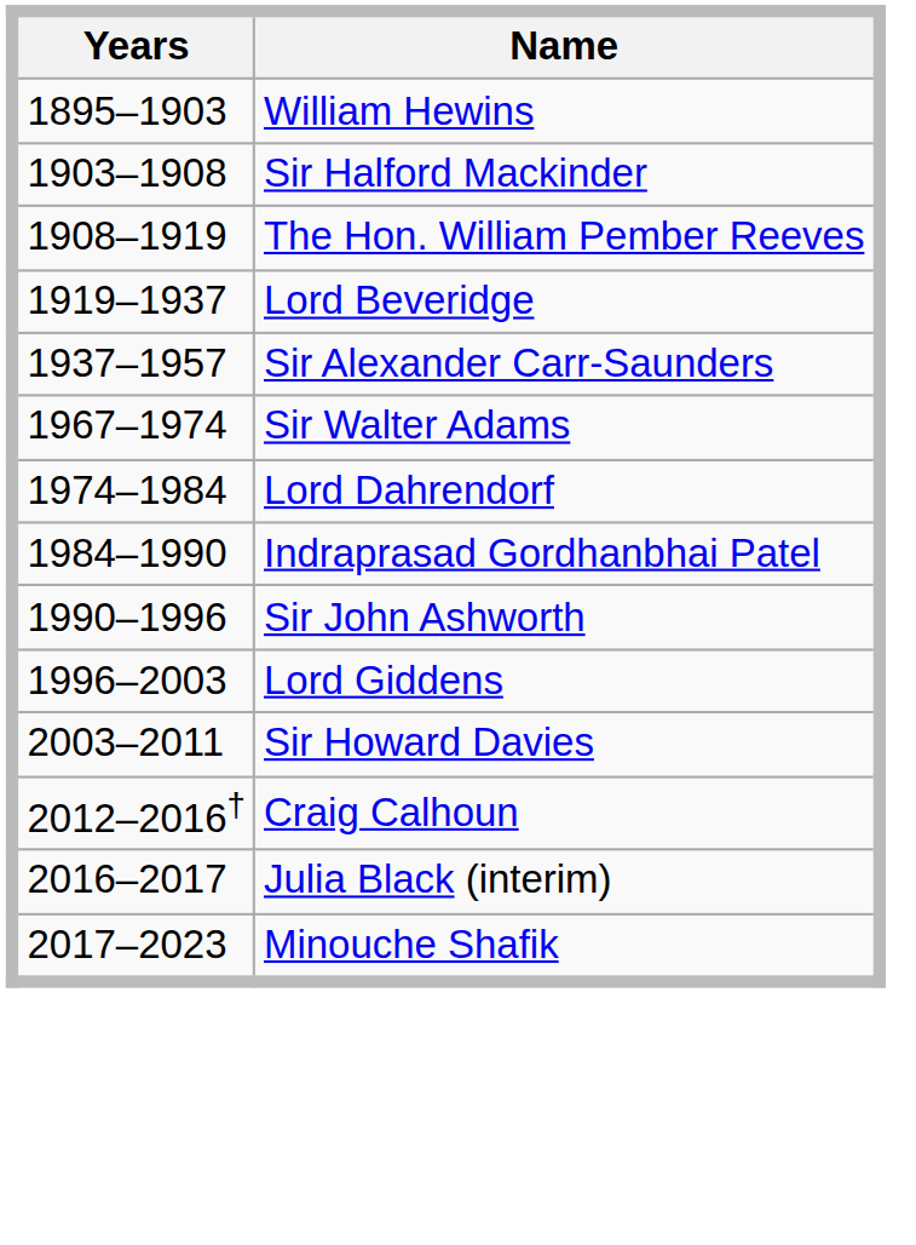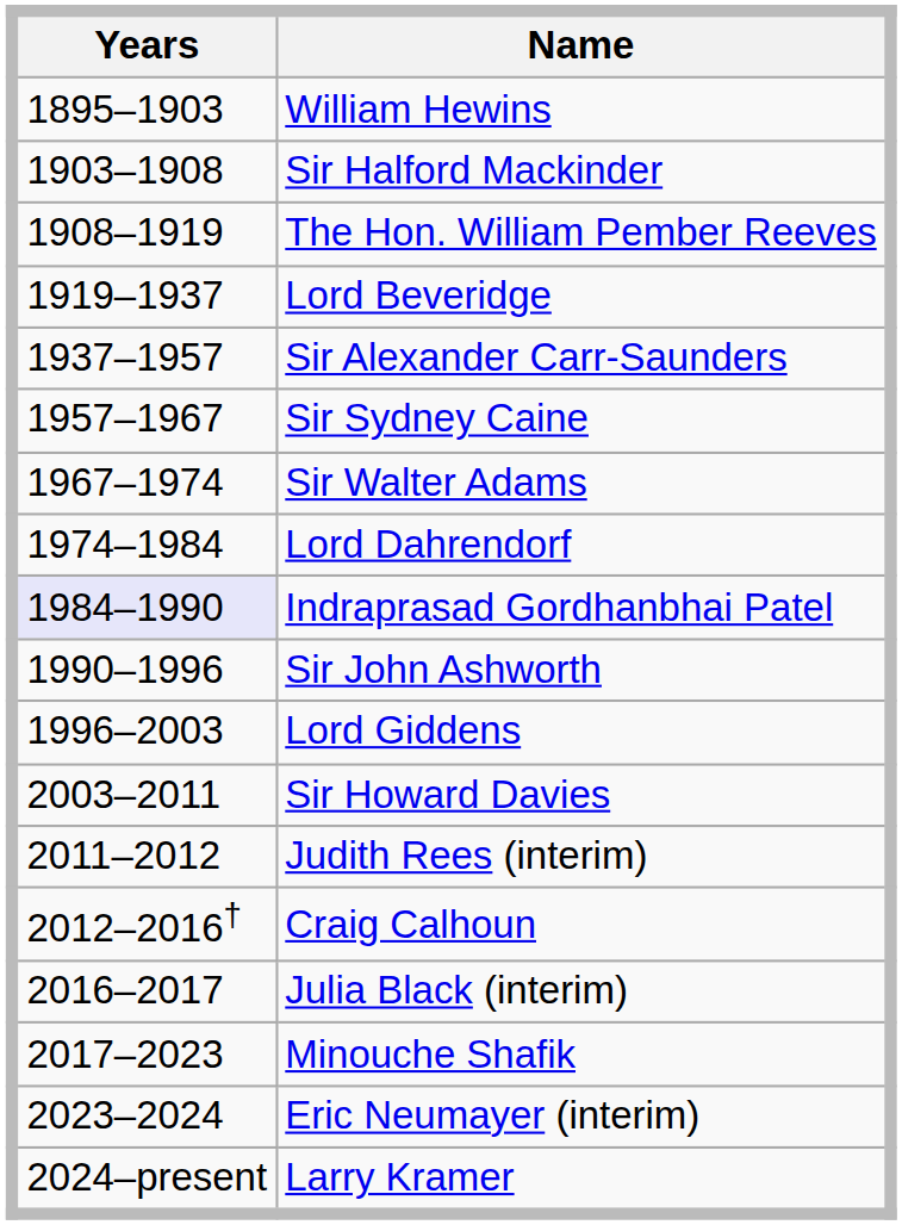 <table class="wikitable" style="border: 5px solid #BBB; margin: .96em 0 0 .9em;">
 <tr>
 <th>Years</th>
 <th>Name</th>
 </tr>
 <tr>
 <td>1895–1903</td>
 <td><a href='#'>William Hewins</a></td>
 </tr>
 <tr>
 <td>1903–1908</td>
 <td><a href='#'>Sir Halford Mackinder</a></td>
 </tr>
 <tr>
 <td>1908–1919</td>
 <td><a href='#'>The Hon. William Pember Reeves</a></td>
 </tr>
 <tr>
 <td>1919–1937</td>
 <td><a href='#'>Lord Beveridge</a></td>
 </tr>
 <tr>
 <td>1937–1957</td>
 <td><a href='#'>Sir Alexander Carr-Saunders</a></td>
 </tr>
 <tr>
+<td>1957–1967</td>
+<td><a href='#'>Sir Sydney Caine</a></td>
+</tr>
+<tr>
 <td>1967–1974</td>
 <td><a href='#'>Sir Walter Adams</a></td>
 </tr>
 <tr>
 <td>1974–1984</td>
 <td><a href='#'>Lord Dahrendorf</a></td>
 </tr>
 <tr>
-<td>1984–1990</td>
+<td style="background: lavender;">1984–1990</td>
 <td><a href='#'>Indraprasad Gordhanbhai Patel</a></td>
 </tr>
 <tr>
 <td>1990–1996</td>
 <td><a href='#'>Sir John Ashworth</a></td>
 </tr>
 <tr>
 <td>1996–2003</td>
 <td><a href='#'>Lord Giddens</a></td>
 </tr>
 <tr>
 <td>2003–2011</td>
 <td><a href='#'>Sir Howard Davies</a></td>
 </tr>
 <tr>
+<td>2011–2012</td>
+<td><a href='#'>Judith Rees</a> (interim)</td>
+</tr>
+<tr>
 <td>2012–2016<sup>†</sup></td>
 <td><a href='#'>Craig Calhoun</a></td>
 </tr>
 <tr>
 <td>2016–2017</td>
 <td><a href='#'>Julia Black</a> (interim)</td>
 </tr>
 <tr>
 <td>2017–2023</td>
 <td><a href='#'>Minouche Shafik</a></td>
 </tr>
+<tr>
+<td>2023–2024</td>
+<td><a href='#'>Eric Neumayer</a> (interim)</td>
+</tr>
+<tr>
+<td>2024–present</td>
+<td><a href='#'>Larry Kramer</a></td>
+</tr>
 </table>
